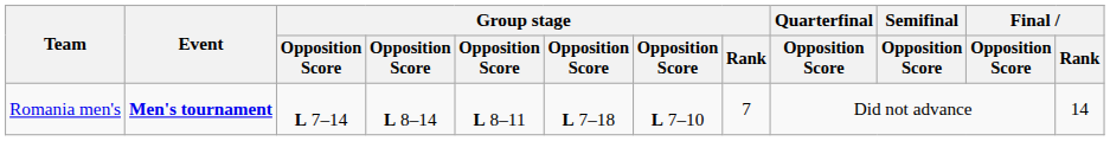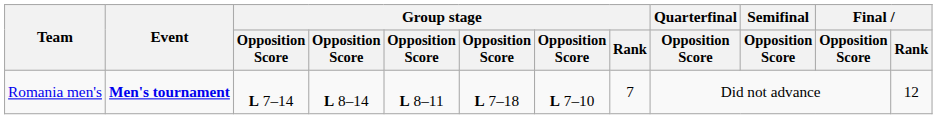 <table class=wikitable style=font-size:90%;text-align:center>
 <tr>
 <th rowspan=2>Team</th>
 <th rowspan=2>Event</th>
 <th colspan=6>Group stage</th>
 <th>Quarterfinal</th>
 <th>Semifinal</th>
 <th colspan=2>Final / </th>
 </tr>
 <tr style=font-size:95%>
 <th>Opposition<br>Score</th>
 <th>Opposition<br>Score</th>
 <th>Opposition<br>Score</th>
 <th>Opposition<br>Score</th>
 <th>Opposition<br>Score</th>
 <th>Rank</th>
 <th>Opposition<br>Score</th>
 <th>Opposition<br>Score</th>
 <th>Opposition<br>Score</th>
 <th>Rank</th>
 </tr>
 <tr>
 <td align=left><a href='#'>Romania men's</a></td>
 <td align=left><strong><a href='#'>Men's tournament</a></strong></td>
 <td><br> <strong>L</strong> 7–14</td>
 <td><br> <strong>L</strong> 8–14</td>
 <td><br> <strong>L</strong> 8–11</td>
 <td><br> <strong>L</strong> 7–18</td>
 <td><br> <strong>L</strong> 7–10</td>
 <td>7</td>
 <td colspan="3">Did not advance</td>
-<td>14</td>
+<td>12</td>
 </tr>
 </table>
